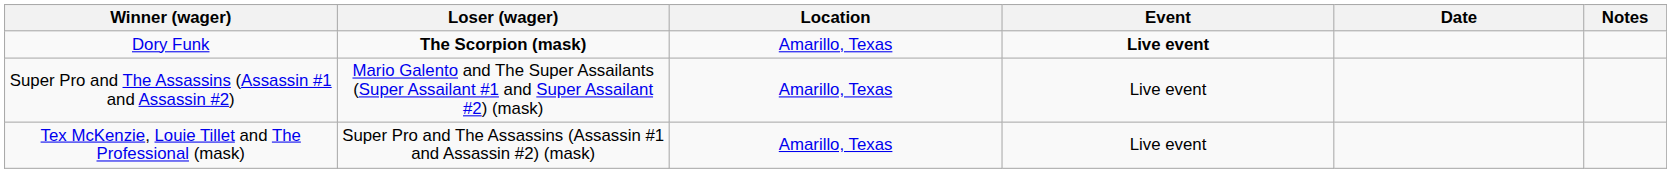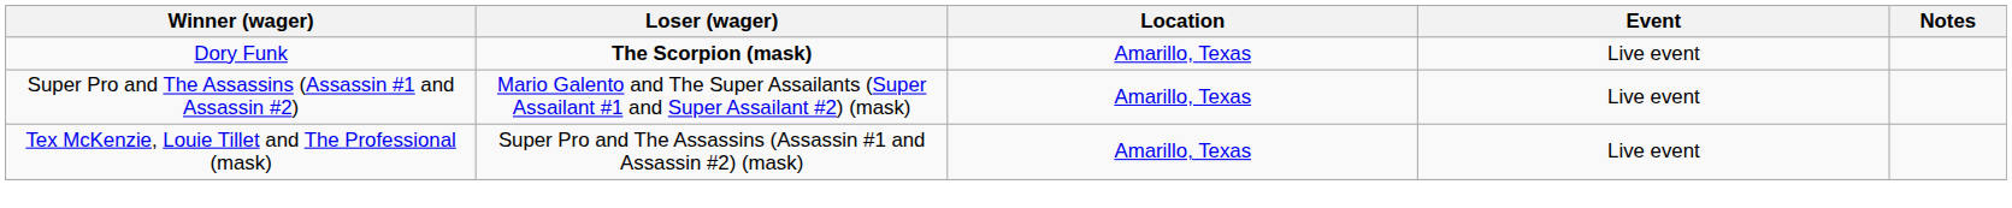 <table class="wikitable sortable" width=100%  style="text-align: center">
 <tr>
 <th width=20% scope="col">Winner (wager)</th>
 <th width=20% scope="col">Loser (wager)</th>
 <th width=20% scope="col">Location</th>
 <th width=20% scope="col">Event</th>
-<th width=15% scope="col">Date</th>
 <th class="unsortable" width=5% scope="col">Notes</th>
 </tr>
 <tr>
 <td><a href='#'>Dory Funk</a></td>
 <td><strong>The Scorpion (mask)</strong></td>
 <td><a href='#'>Amarillo, Texas</a></td>
-<td><strong>Live event</strong></td>
-<td></td>
+<td>Live event</td>
 <td></td>
 </tr>
 <tr>
 <td>Super Pro and <a href='#'>The Assassins</a> (<a href='#'>Assassin #1</a> and <a href='#'>Assassin #2</a>)</td>
 <td><a href='#'>Mario Galento</a> and The Super Assailants (<a href='#'>Super Assailant #1</a> and <a href='#'>Super Assailant #2</a>) (mask)</td>
 <td><a href='#'>Amarillo, Texas</a></td>
 <td>Live event</td>
-<td></td>
 <td> </td>
 </tr>
 <tr>
 <td><a href='#'>Tex McKenzie</a>, <a href='#'>Louie Tillet</a> and <a href='#'>The Professional</a> (mask)</td>
 <td>Super Pro and The Assassins (Assassin #1 and Assassin #2) (mask)</td>
 <td><a href='#'>Amarillo, Texas</a></td>
 <td>Live event</td>
 <td></td>
-<td></td>
 </tr>
 </table>
